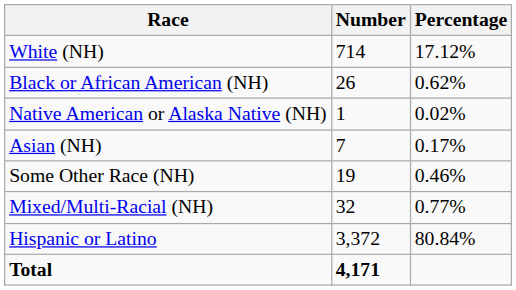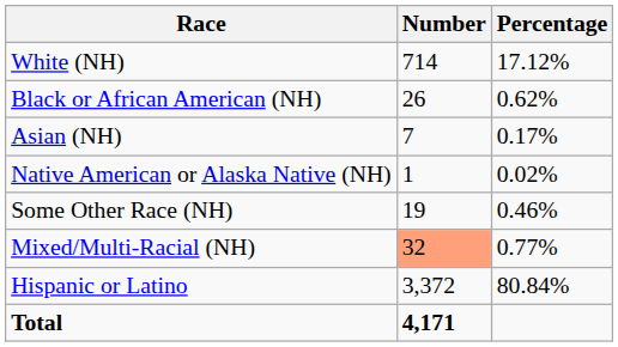 <table class="wikitable">
 <tr>
 <th>Race</th>
 <th>Number</th>
 <th>Percentage</th>
 </tr>
 <tr>
 <td><a href='#'>White</a> (NH)</td>
 <td>714</td>
 <td>17.12%</td>
 </tr>
 <tr>
 <td><a href='#'>Black or African American</a> (NH)</td>
 <td>26</td>
 <td>0.62%</td>
 </tr>
 <tr>
+<td><a href='#'>Asian</a> (NH)</td>
+<td>7</td>
+<td>0.17%</td>
+</tr>
+<tr>
 <td><a href='#'>Native American</a> or <a href='#'>Alaska Native</a> (NH)</td>
 <td>1</td>
 <td>0.02%</td>
-</tr>
-<tr>
-<td><a href='#'>Asian</a> (NH)</td>
-<td>7</td>
-<td>0.17%</td>
 </tr>
 <tr>
 <td>Some Other Race (NH)</td>
 <td>19</td>
 <td>0.46%</td>
 </tr>
 <tr>
 <td><a href='#'>Mixed/Multi-Racial</a> (NH)</td>
-<td>32</td>
+<td style="background: lightsalmon;">32</td>
 <td>0.77%</td>
 </tr>
 <tr>
 <td><a href='#'>Hispanic or Latino</a></td>
 <td>3,372</td>
 <td>80.84%</td>
 </tr>
 <tr>
 <td><strong>Total</strong></td>
 <td><strong>4,171</strong></td>
 <td></td>
 </tr>
 </table>
